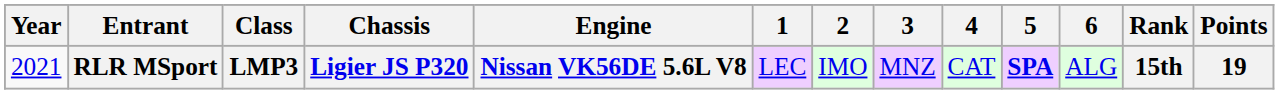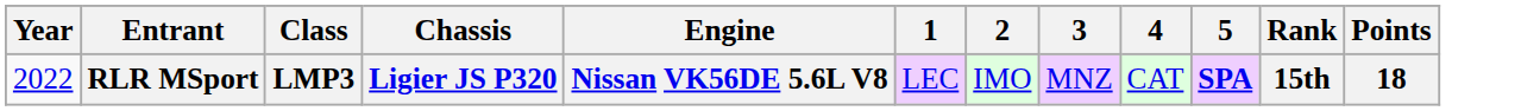 <table class="wikitable" style="text-align:center; font-size:85%">
 <tr>
 <th>Year</th>
 <th>Entrant</th>
 <th>Class</th>
 <th>Chassis</th>
 <th>Engine</th>
 <th>1</th>
 <th>2</th>
 <th>3</th>
 <th>4</th>
 <th>5</th>
-<th>6</th>
 <th>Rank</th>
 <th>Points</th>
 </tr>
 <tr>
-<td><a href='#'>2021</a></td>
+<td><a href='#'>2022</a></td>
 <th nowrap>RLR MSport</th>
 <th>LMP3</th>
 <th nowrap><a href='#'>Ligier JS P320</a></th>
 <th nowrap><a href='#'>Nissan</a> <a href='#'>VK56DE</a> 5.6L V8</th>
 <td style="background:#EFCFFF;"><a href='#'>LEC</a><br></td>
 <td style="background:#DFFFDF;"><a href='#'>IMO</a><br></td>
 <td style="background:#EFCFFF;"><a href='#'>MNZ</a><br></td>
 <td style="background:#DFFFDF;"><a href='#'>CAT</a><br></td>
 <td style="background:#EFCFFF;"><strong><a href='#'>SPA</a><br></strong></td>
-<td style="background:#DFFFDF;"><a href='#'>ALG</a><br></td>
 <th>15th</th>
-<th>19</th>
+<th>18</th>
 </tr>
 </table>
